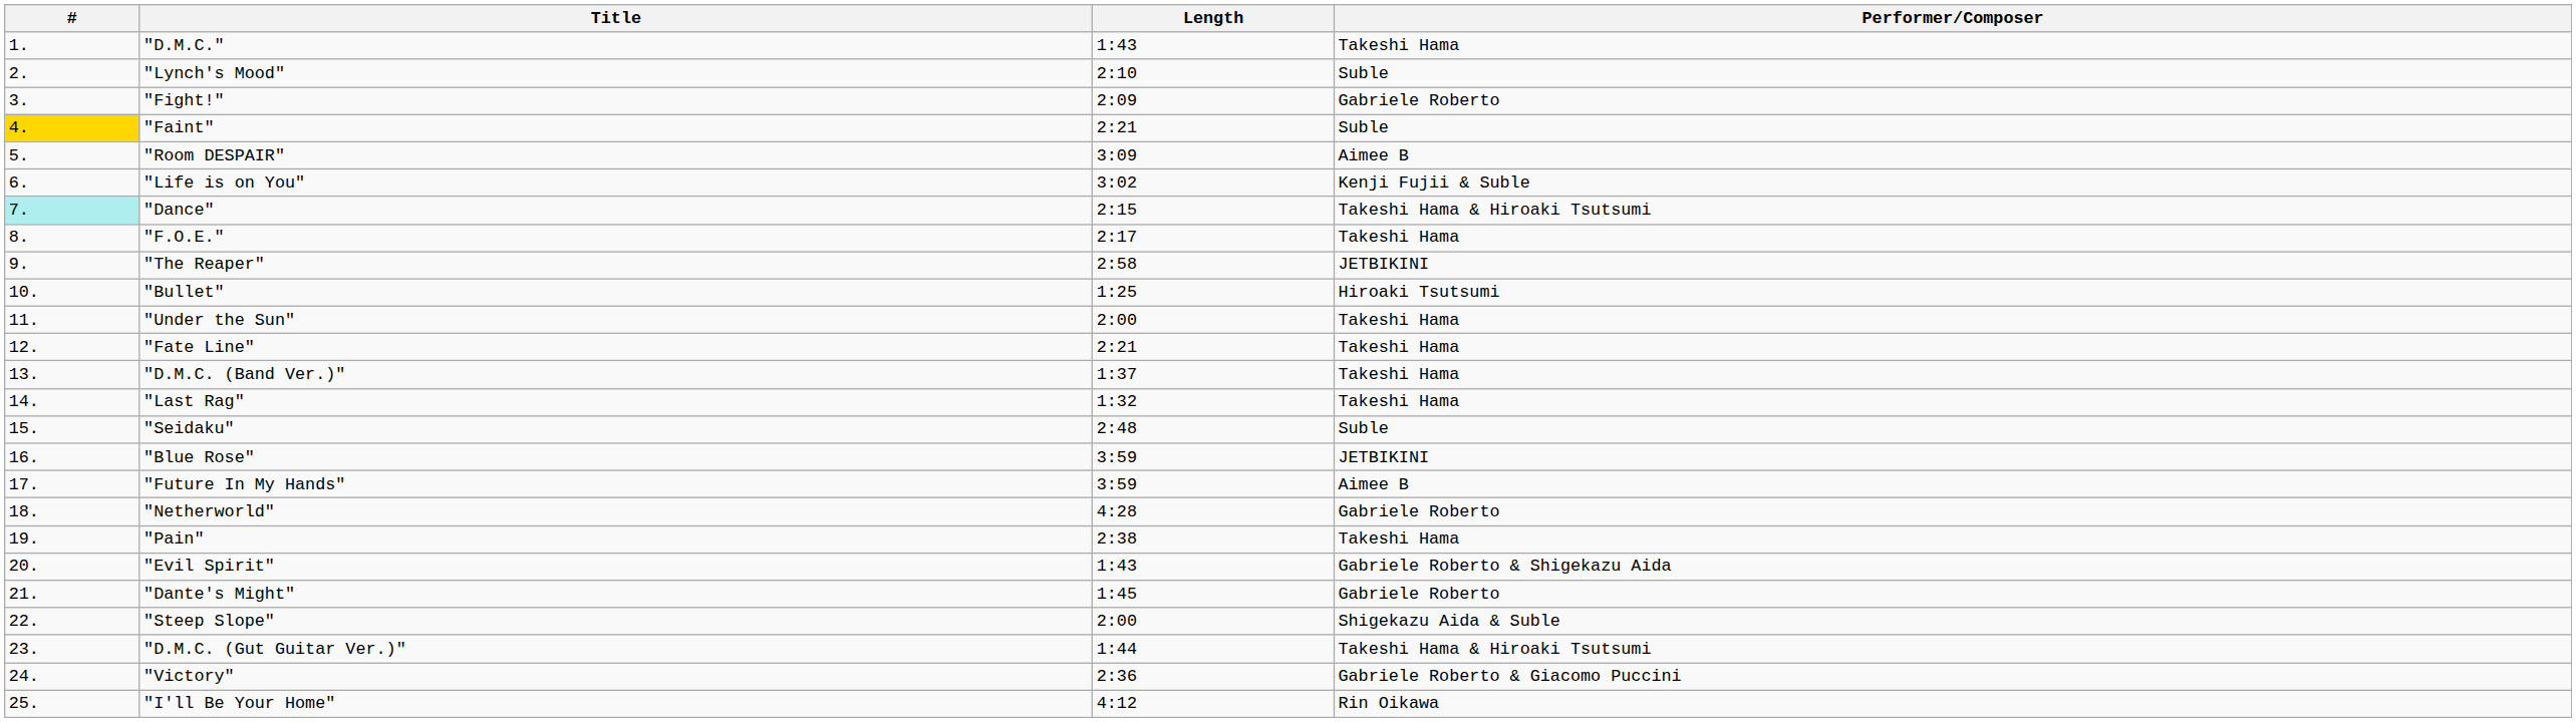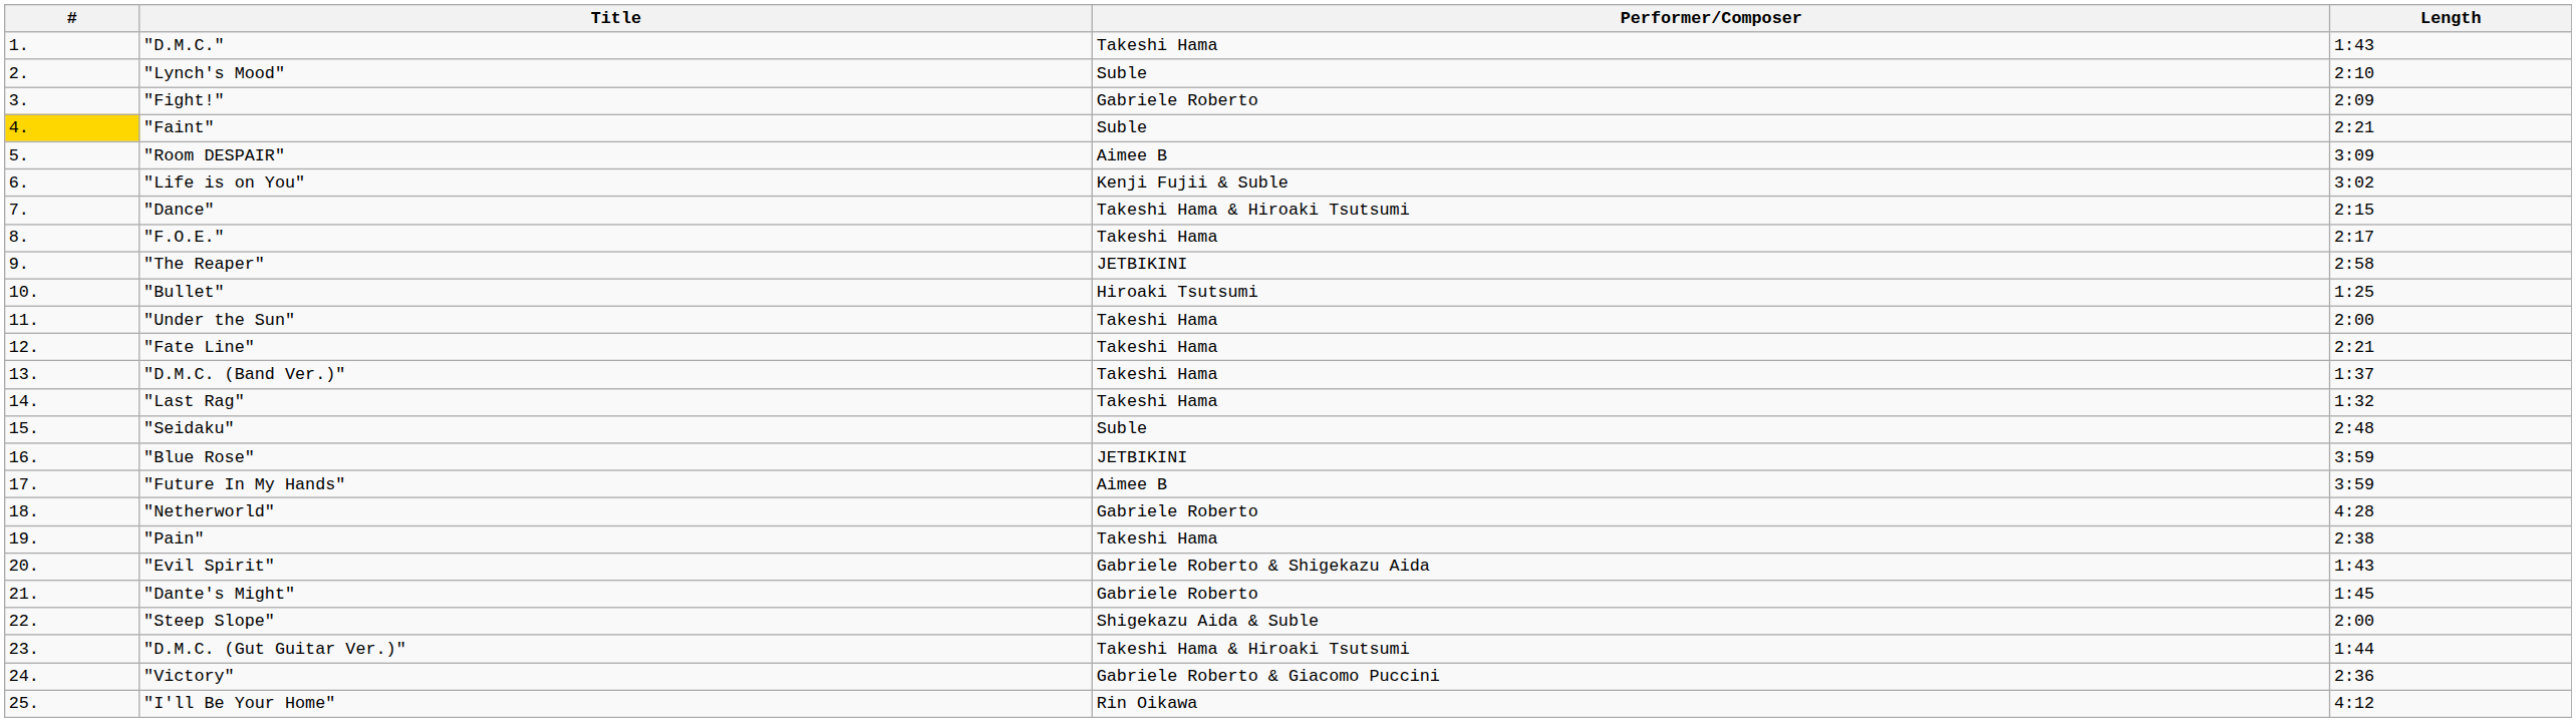 <table class="wikitable" style="width:100%; margin-right:-1em;">
 <tr>
 <th>#</th>
 <th>Title</th>
+<th>Performer/Composer</th>
 <th>Length</th>
-<th>Performer/Composer</th>
 </tr>
 <tr>
 <td>1.</td>
 <td>"D.M.C."</td>
+<td>Takeshi Hama</td>
 <td>1:43</td>
-<td>Takeshi Hama</td>
 </tr>
 <tr>
 <td>2.</td>
 <td>"Lynch's Mood"</td>
+<td>Suble</td>
 <td>2:10</td>
-<td>Suble</td>
 </tr>
 <tr>
 <td>3.</td>
 <td>"Fight!"</td>
+<td>Gabriele Roberto</td>
 <td>2:09</td>
-<td>Gabriele Roberto</td>
 </tr>
 <tr>
 <td style="background: gold;">4.</td>
 <td>"Faint"</td>
+<td>Suble</td>
 <td>2:21</td>
-<td>Suble</td>
 </tr>
 <tr>
 <td>5.</td>
 <td>"Room DESPAIR"</td>
+<td>Aimee B</td>
 <td>3:09</td>
-<td>Aimee B</td>
 </tr>
 <tr>
 <td>6.</td>
 <td>"Life is on You"</td>
+<td>Kenji Fujii & Suble</td>
 <td>3:02</td>
-<td>Kenji Fujii & Suble</td>
 </tr>
 <tr>
-<td style="background: paleturquoise;">7.</td>
+<td>7.</td>
 <td>"Dance"</td>
+<td>Takeshi Hama & Hiroaki Tsutsumi</td>
 <td>2:15</td>
-<td>Takeshi Hama & Hiroaki Tsutsumi</td>
 </tr>
 <tr>
 <td>8.</td>
 <td>"F.O.E."</td>
+<td>Takeshi Hama</td>
 <td>2:17</td>
-<td>Takeshi Hama</td>
 </tr>
 <tr>
 <td>9.</td>
 <td>"The Reaper"</td>
+<td>JETBIKINI</td>
 <td>2:58</td>
-<td>JETBIKINI</td>
 </tr>
 <tr>
 <td>10.</td>
 <td>"Bullet"</td>
+<td>Hiroaki Tsutsumi</td>
 <td>1:25</td>
-<td>Hiroaki Tsutsumi</td>
 </tr>
 <tr>
 <td>11.</td>
 <td>"Under the Sun"</td>
+<td>Takeshi Hama</td>
 <td>2:00</td>
-<td>Takeshi Hama</td>
 </tr>
 <tr>
 <td>12.</td>
 <td>"Fate Line"</td>
+<td>Takeshi Hama</td>
 <td>2:21</td>
-<td>Takeshi Hama</td>
 </tr>
 <tr>
 <td>13.</td>
 <td>"D.M.C. (Band Ver.)"</td>
+<td>Takeshi Hama</td>
 <td>1:37</td>
-<td>Takeshi Hama</td>
 </tr>
 <tr>
 <td>14.</td>
 <td>"Last Rag"</td>
+<td>Takeshi Hama</td>
 <td>1:32</td>
-<td>Takeshi Hama</td>
 </tr>
 <tr>
 <td>15.</td>
 <td>"Seidaku"</td>
+<td>Suble</td>
 <td>2:48</td>
-<td>Suble</td>
 </tr>
 <tr>
 <td>16.</td>
 <td>"Blue Rose"</td>
+<td>JETBIKINI</td>
 <td>3:59</td>
-<td>JETBIKINI</td>
 </tr>
 <tr>
 <td>17.</td>
 <td>"Future In My Hands"</td>
+<td>Aimee B</td>
 <td>3:59</td>
-<td>Aimee B</td>
 </tr>
 <tr>
 <td>18.</td>
 <td>"Netherworld"</td>
+<td>Gabriele Roberto</td>
 <td>4:28</td>
-<td>Gabriele Roberto</td>
 </tr>
 <tr>
 <td>19.</td>
 <td>"Pain"</td>
+<td>Takeshi Hama</td>
 <td>2:38</td>
-<td>Takeshi Hama</td>
 </tr>
 <tr>
 <td>20.</td>
 <td>"Evil Spirit"</td>
+<td>Gabriele Roberto & Shigekazu Aida</td>
 <td>1:43</td>
-<td>Gabriele Roberto & Shigekazu Aida</td>
 </tr>
 <tr>
 <td>21.</td>
 <td>"Dante's Might"</td>
+<td>Gabriele Roberto</td>
 <td>1:45</td>
-<td>Gabriele Roberto</td>
 </tr>
 <tr>
 <td>22.</td>
 <td>"Steep Slope"</td>
+<td>Shigekazu Aida & Suble</td>
 <td>2:00</td>
-<td>Shigekazu Aida & Suble</td>
 </tr>
 <tr>
 <td>23.</td>
 <td>"D.M.C. (Gut Guitar Ver.)"</td>
+<td>Takeshi Hama & Hiroaki Tsutsumi</td>
 <td>1:44</td>
-<td>Takeshi Hama & Hiroaki Tsutsumi</td>
 </tr>
 <tr>
 <td>24.</td>
 <td>"Victory"</td>
+<td>Gabriele Roberto & Giacomo Puccini</td>
 <td>2:36</td>
-<td>Gabriele Roberto & Giacomo Puccini</td>
 </tr>
 <tr>
 <td>25.</td>
 <td>"I'll Be Your Home"</td>
+<td>Rin Oikawa</td>
 <td>4:12</td>
-<td>Rin Oikawa</td>
 </tr>
 </table>
